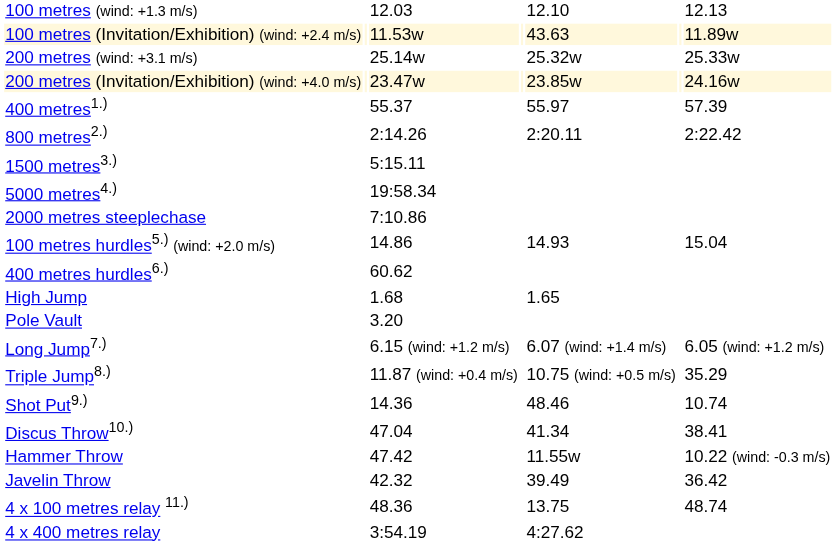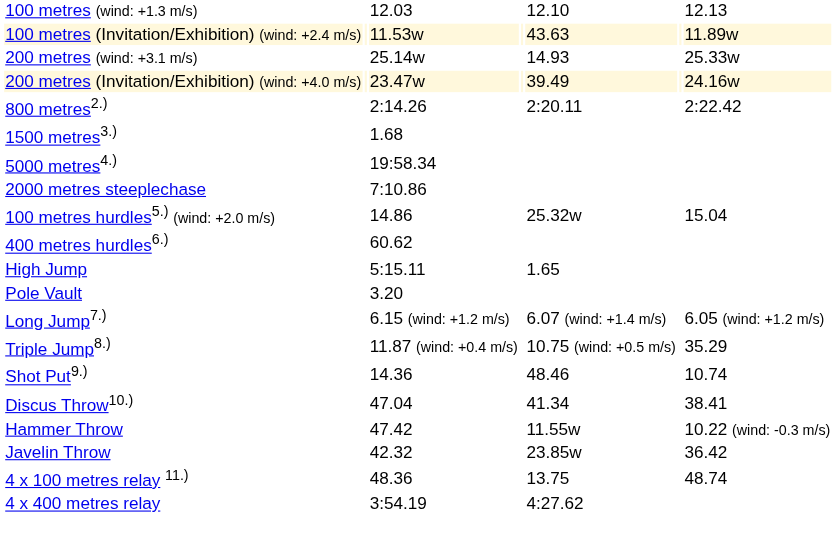 <table>
 <tr>
 <td><a href='#'>100 metres</a> <small>(wind: +1.3 m/s)</small></td>
 <td></td>
 <td>12.03</td>
 <td></td>
 <td>12.10</td>
 <td></td>
 <td>12.13</td>
 </tr>
 <tr style="background-color:CornSilk">
 <td><a href='#'>100 metres</a> (Invitation/Exhibition) <small>(wind: +2.4 m/s)</small></td>
 <td></td>
 <td>11.53w</td>
 <td></td>
 <td>43.63</td>
 <td></td>
 <td>11.89w</td>
 </tr>
 <tr>
 <td><a href='#'>200 metres</a> <small>(wind: +3.1 m/s)</small></td>
 <td></td>
 <td>25.14w</td>
 <td></td>
-<td>25.32w</td>
+<td>14.93</td>
 <td></td>
 <td>25.33w</td>
 </tr>
 <tr style="background-color:CornSilk">
 <td><a href='#'>200 metres</a> (Invitation/Exhibition) <small>(wind: +4.0 m/s)</small></td>
 <td></td>
 <td>23.47w</td>
 <td></td>
-<td>23.85w</td>
+<td>39.49</td>
 <td></td>
 <td>24.16w</td>
-</tr>
-<tr>
-<td><a href='#'>400 metres</a><sup>1.)</sup></td>
-<td></td>
-<td>55.37</td>
-<td></td>
-<td>55.97</td>
-<td></td>
-<td>57.39</td>
 </tr>
 <tr>
 <td><a href='#'>800 metres</a><sup>2.)</sup></td>
 <td></td>
 <td>2:14.26</td>
 <td></td>
 <td>2:20.11</td>
 <td></td>
 <td>2:22.42</td>
 </tr>
 <tr>
 <td><a href='#'>1500 metres</a><sup>3.)</sup></td>
 <td></td>
-<td>5:15.11</td>
+<td>1.68</td>
 <td></td>
 <td></td>
 <td></td>
 <td></td>
 </tr>
 <tr>
 <td><a href='#'>5000 metres</a><sup>4.)</sup></td>
 <td></td>
 <td>19:58.34</td>
 <td></td>
 <td></td>
 <td></td>
 <td></td>
 </tr>
 <tr>
 <td><a href='#'>2000 metres steeplechase</a></td>
 <td></td>
 <td>7:10.86</td>
 <td></td>
 <td></td>
 <td></td>
 <td></td>
 </tr>
 <tr>
 <td><a href='#'>100 metres hurdles</a><sup>5.)</sup> <small>(wind: +2.0 m/s)</small></td>
 <td></td>
 <td>14.86</td>
 <td></td>
-<td>14.93</td>
+<td>25.32w</td>
 <td></td>
 <td>15.04</td>
 </tr>
 <tr>
 <td><a href='#'>400 metres hurdles</a><sup>6.)</sup></td>
 <td></td>
 <td>60.62</td>
 <td></td>
 <td></td>
 <td></td>
 <td></td>
 </tr>
 <tr>
 <td><a href='#'>High Jump</a></td>
 <td></td>
-<td>1.68</td>
+<td>5:15.11</td>
 <td></td>
 <td>1.65</td>
 <td></td>
 <td></td>
 </tr>
 <tr>
 <td><a href='#'>Pole Vault</a></td>
 <td></td>
 <td>3.20</td>
 <td></td>
 <td></td>
 <td></td>
 <td></td>
 </tr>
 <tr>
 <td><a href='#'>Long Jump</a><sup>7.)</sup></td>
 <td></td>
 <td>6.15 <small>(wind: +1.2 m/s)</small></td>
 <td></td>
 <td>6.07 <small>(wind: +1.4 m/s)</small></td>
 <td></td>
 <td>6.05 <small>(wind: +1.2 m/s)</small></td>
 </tr>
 <tr>
 <td><a href='#'>Triple Jump</a><sup>8.)</sup></td>
 <td></td>
 <td>11.87 <small>(wind: +0.4 m/s)</small></td>
 <td></td>
 <td>10.75 <small>(wind: +0.5 m/s)</small></td>
 <td></td>
 <td>35.29</td>
 </tr>
 <tr>
 <td><a href='#'>Shot Put</a><sup>9.)</sup></td>
 <td></td>
 <td>14.36</td>
 <td></td>
 <td>48.46</td>
 <td></td>
 <td>10.74</td>
 </tr>
 <tr>
 <td><a href='#'>Discus Throw</a><sup>10.)</sup></td>
 <td></td>
 <td>47.04</td>
 <td></td>
 <td>41.34</td>
 <td></td>
 <td>38.41</td>
 </tr>
 <tr>
 <td><a href='#'>Hammer Throw</a></td>
 <td></td>
 <td>47.42</td>
 <td></td>
 <td>11.55w</td>
 <td></td>
 <td>10.22 <small>(wind: -0.3 m/s)</small></td>
 </tr>
 <tr>
 <td><a href='#'>Javelin Throw</a></td>
 <td></td>
 <td>42.32</td>
 <td></td>
-<td>39.49</td>
+<td>23.85w</td>
 <td></td>
 <td>36.42</td>
 </tr>
 <tr>
 <td><a href='#'>4 x 100 metres relay</a> <sup>11.)</sup></td>
 <td></td>
 <td>48.36</td>
 <td></td>
 <td>13.75</td>
 <td></td>
 <td>48.74</td>
 </tr>
 <tr>
 <td><a href='#'>4 x 400 metres relay</a></td>
 <td></td>
 <td>3:54.19</td>
 <td></td>
 <td>4:27.62</td>
 <td></td>
 <td></td>
 </tr>
 </table>
